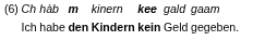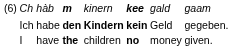 <table>
 <tr>
 <td>(6)</td>
 <td><em>Ch</em></td>
 <td><em>hàb</em></td>
 <td><strong><em>m</em></strong></td>
 <td><em>kinern</em></td>
 <td><strong><em>kee</em></strong></td>
 <td><em>gald</em></td>
 <td><em>gaam</em></td>
 </tr>
 <tr>
 <td></td>
 <td colspan="3" style="text-align:center;"></td>
 <td></td>
 <td></td>
 <td></td>
 <td></td>
 </tr>
 <tr>
 <td></td>
 <td>Ich</td>
 <td>habe</td>
 <td><strong>den</strong></td>
 <td><strong>Kindern</strong></td>
 <td><strong>kein</strong></td>
 <td>Geld</td>
 <td>gegeben.</td>
 </tr>
+<tr>
+<td></td>
+<td>I</td>
+<td>have</td>
+<td><strong>the</strong></td>
+<td>children</td>
+<td><strong>no</strong></td>
+<td>money</td>
+<td>given.</td>
+</tr>
 </table>
